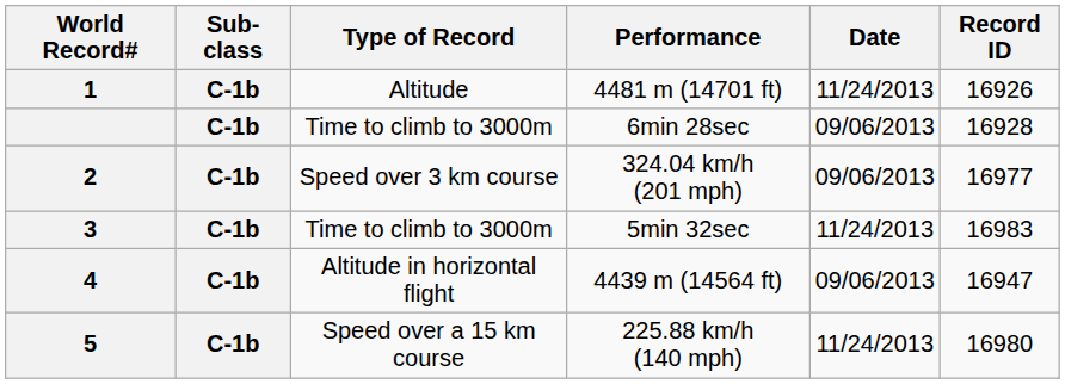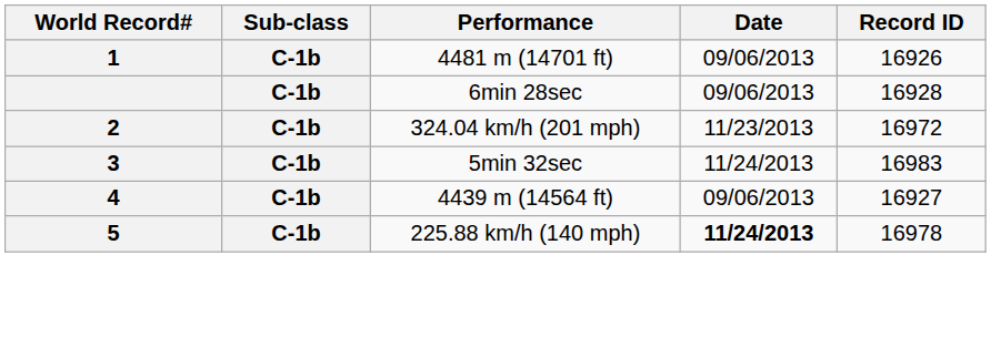 <table class="wikitable" style="text-align: center; width:80%;">
 <tr>
 <th scope="col">World Record#</th>
 <th scope="col">Sub-class</th>
-<th scope="col">Type of Record</th>
 <th scope="col">Performance</th>
 <th scope="col">Date</th>
 <th scope="col">Record ID</th>
 </tr>
 <tr>
 <th scope="row">1</th>
 <th>C-1b</th>
-<td>Altitude</td>
 <td>4481 m (14701 ft)</td>
-<td>11/24/2013</td>
+<td>09/06/2013</td>
 <td>16926</td>
 </tr>
 <tr>
 <th scope="row"></th>
 <th>C-1b</th>
-<td>Time to climb to 3000m</td>
 <td>6min 28sec</td>
 <td>09/06/2013</td>
 <td>16928</td>
 </tr>
 <tr>
 <th scope="row">2</th>
 <th>C-1b</th>
-<td>Speed over 3 km course</td>
 <td>324.04 km/h (201 mph)</td>
-<td>09/06/2013</td>
-<td>16977</td>
+<td>11/23/2013</td>
+<td>16972</td>
 </tr>
 <tr>
 <th scope="row">3</th>
 <th>C-1b</th>
-<td>Time to climb to 3000m</td>
 <td>5min 32sec</td>
 <td>11/24/2013</td>
 <td>16983</td>
 </tr>
 <tr>
 <th scope="row">4</th>
 <th>C-1b</th>
-<td>Altitude in horizontal flight</td>
 <td>4439 m (14564 ft)</td>
 <td>09/06/2013</td>
-<td>16947</td>
+<td>16927</td>
 </tr>
 <tr>
 <th scope="row">5</th>
 <th>C-1b</th>
-<td>Speed over a 15 km course</td>
 <td>225.88 km/h (140 mph)</td>
-<td>11/24/2013</td>
-<td>16980</td>
+<td><strong>11/24/2013</strong></td>
+<td>16978</td>
 </tr>
 </table>
